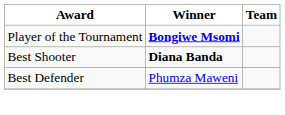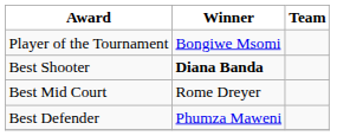 <table class="wikitable collapsible">
 <tr>
 <th style="background:white;">Award</th>
 <th style="background:white;">Winner</th>
 <th style="background:white;">Team</th>
 </tr>
 <tr>
 <td>Player of the Tournament</td>
-<td><strong><a href='#'>Bongiwe Msomi</a></strong></td>
+<td><a href='#'>Bongiwe Msomi</a></td>
 <td></td>
 </tr>
 <tr>
 <td>Best Shooter</td>
 <td><strong>Diana Banda</strong></td>
+<td></td>
+</tr>
+<tr>
+<td>Best Mid Court</td>
+<td>Rome Dreyer</td>
 <td></td>
 </tr>
 <tr>
 <td>Best Defender</td>
 <td><a href='#'>Phumza Maweni</a></td>
 <td></td>
 </tr>
 <tr>
 </tr>
 </table>
